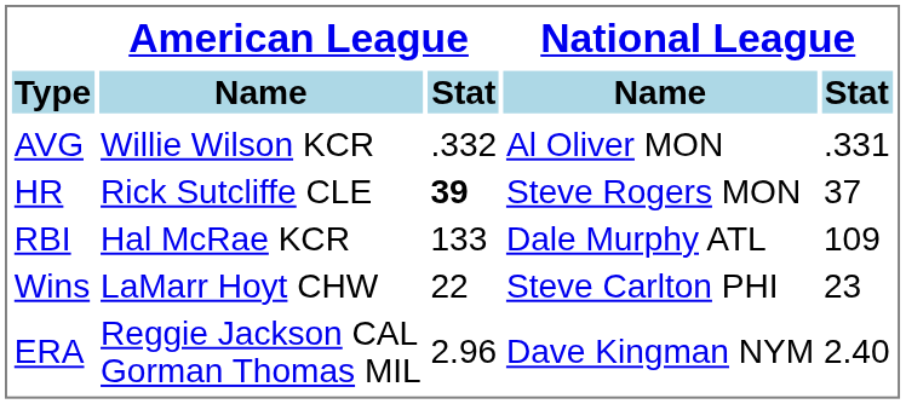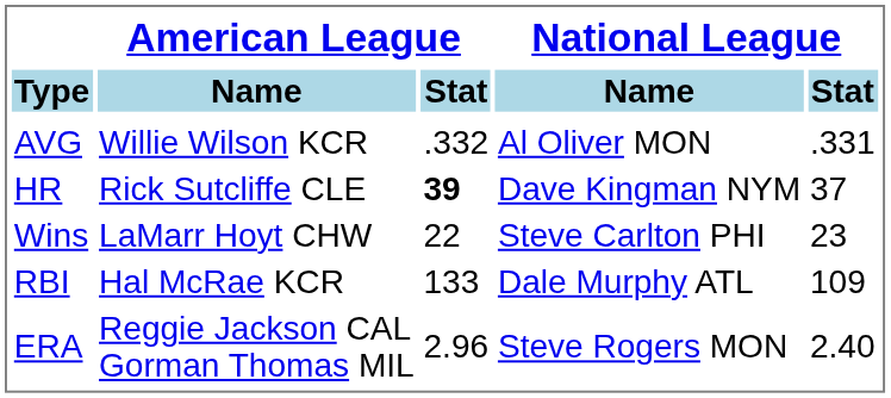 <table cellpadding="1" style="width:auto;font-size: 90%; border: 1px solid gray;">
 <tr align="center" style="font-size: larger;">
 <td> </td>
 <th colspan=2><a href='#'>American League</a></th>
 <th colspan=2><a href='#'>National League</a></th>
 </tr>
 <tr style="background:lightblue;">
 <th>Type</th>
 <th>Name</th>
 <th>Stat</th>
 <th>Name</th>
 <th>Stat</th>
 </tr>
 <tr align="center" style="vertical-align: middle;" style="background:lightblue;">
 </tr>
 <tr>
 <td><a href='#'>AVG</a></td>
 <td><a href='#'>Willie Wilson</a> KCR</td>
 <td>.332</td>
 <td><a href='#'>Al Oliver</a> MON</td>
 <td>.331</td>
 </tr>
 <tr>
 <td><a href='#'>HR</a></td>
 <td><a href='#'>Rick Sutcliffe</a> CLE</td>
 <td><strong>39</strong></td>
-<td><a href='#'>Steve Rogers</a> MON</td>
+<td><a href='#'>Dave Kingman</a> NYM</td>
 <td>37</td>
+</tr>
+<tr>
+<td><a href='#'>Wins</a></td>
+<td><a href='#'>LaMarr Hoyt</a> CHW</td>
+<td>22</td>
+<td><a href='#'>Steve Carlton</a> PHI</td>
+<td>23</td>
 </tr>
 <tr>
 <td><a href='#'>RBI</a></td>
 <td><a href='#'>Hal McRae</a> KCR</td>
 <td>133</td>
 <td><a href='#'>Dale Murphy</a> ATL</td>
 <td>109</td>
 </tr>
 <tr>
-<td><a href='#'>Wins</a></td>
-<td><a href='#'>LaMarr Hoyt</a> CHW</td>
-<td>22</td>
-<td><a href='#'>Steve Carlton</a> PHI</td>
-<td>23</td>
-</tr>
-<tr>
 <td><a href='#'>ERA</a></td>
 <td><a href='#'>Reggie Jackson</a> CAL<br><a href='#'>Gorman Thomas</a> MIL</td>
 <td>2.96</td>
-<td><a href='#'>Dave Kingman</a> NYM</td>
+<td><a href='#'>Steve Rogers</a> MON</td>
 <td>2.40</td>
 </tr>
 </table>
